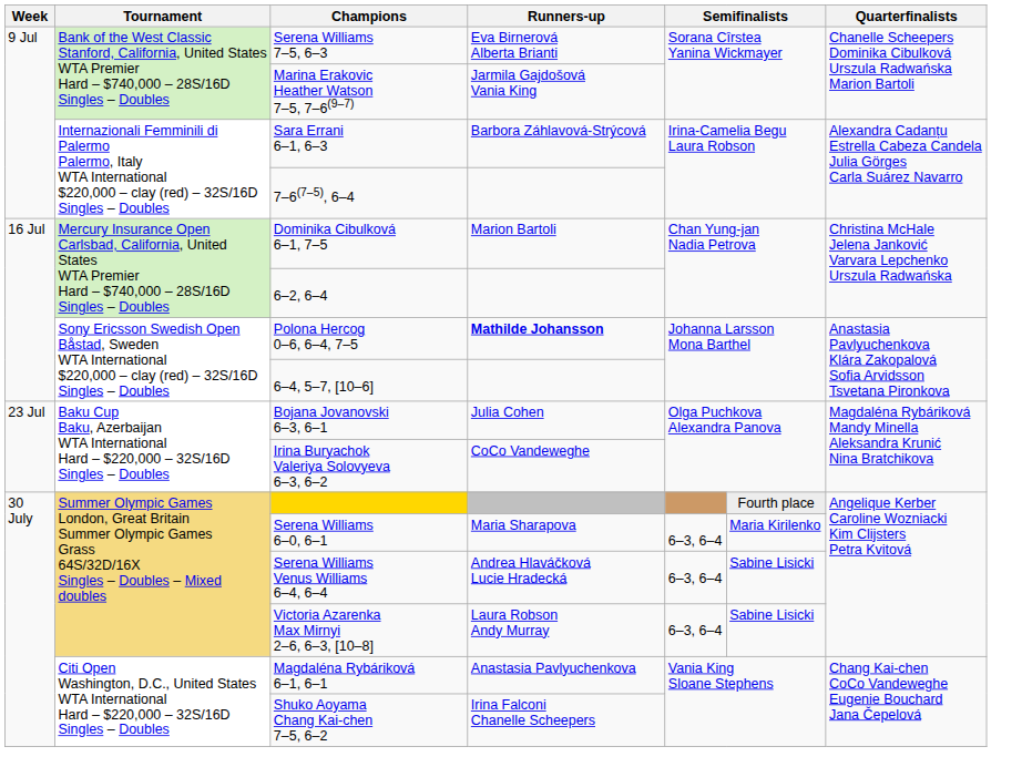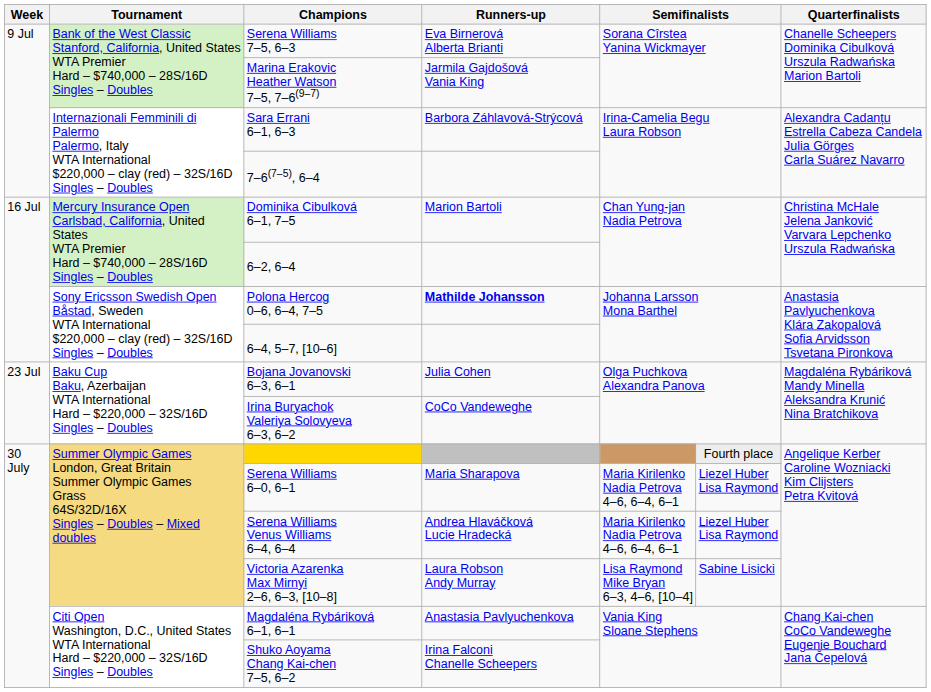 <table class=wikitable style=font-size:95%>
 <tr>
 <th style="width:48px;">Week</th>
 <th width=230>Tournament</th>
 <th width=210>Champions</th>
 <th width=210>Runners-up</th>
 <th width=170 colspan=2>Semifinalists</th>
 <th width=170>Quarterfinalists</th>
 </tr>
 <tr valign=top>
 <td rowspan=4>9 Jul</td>
 <td style="background:#D4F1C5;" rowspan="2"><a href='#'>Bank of the West Classic</a><br><a href='#'>Stanford, California</a>, United States<br>WTA Premier<br>Hard – $740,000 – 28S/16D<br><a href='#'>Singles</a> – <a href='#'>Doubles</a></td>
 <td> <a href='#'>Serena Williams</a> <br> 7–5, 6–3</td>
 <td> <a href='#'>Eva Birnerová</a> <br>  <a href='#'>Alberta Brianti</a></td>
 <td rowspan=2 colspan=2> <a href='#'>Sorana Cîrstea</a> <br>  <a href='#'>Yanina Wickmayer</a></td>
 <td rowspan=2> <a href='#'>Chanelle Scheepers</a> <br>  <a href='#'>Dominika Cibulková</a> <br>  <a href='#'>Urszula Radwańska</a> <br>  <a href='#'>Marion Bartoli</a></td>
 </tr>
 <tr valign=top>
 <td> <a href='#'>Marina Erakovic</a> <br>  <a href='#'>Heather Watson</a> <br> 7–5, 7–6<sup>(9–7)</sup></td>
 <td> <a href='#'>Jarmila Gajdošová</a> <br>  <a href='#'>Vania King</a></td>
 </tr>
 <tr valign=top>
 <td style="background:#fff;" rowspan="2"><a href='#'>Internazionali Femminili di Palermo</a><br><a href='#'>Palermo</a>, Italy<br>WTA International<br>$220,000 – clay (red) – 32S/16D<br><a href='#'>Singles</a> – <a href='#'>Doubles</a></td>
 <td> <a href='#'>Sara Errani</a><br>6–1, 6–3</td>
 <td> <a href='#'>Barbora Záhlavová-Strýcová</a></td>
 <td rowspan=2 colspan=2> <a href='#'>Irina-Camelia Begu</a> <br>  <a href='#'>Laura Robson</a></td>
 <td rowspan=2> <a href='#'>Alexandra Cadanțu</a> <br>  <a href='#'>Estrella Cabeza Candela</a> <br>  <a href='#'>Julia Görges</a> <br>  <a href='#'>Carla Suárez Navarro</a></td>
 </tr>
 <tr valign=top>
 <td><br>7–6<sup>(7–5)</sup>, 6–4</td>
 <td></td>
 </tr>
 <tr valign=top>
 <td rowspan=4>16 Jul</td>
 <td style="background:#D4F1C5;" rowspan="2"><a href='#'>Mercury Insurance Open</a><br><a href='#'>Carlsbad, California</a>, United States<br> WTA Premier<br>Hard – $740,000 – 28S/16D<br><a href='#'>Singles</a> – <a href='#'>Doubles</a></td>
 <td> <a href='#'>Dominika Cibulková</a> <br> 6–1, 7–5</td>
 <td> <a href='#'>Marion Bartoli</a></td>
 <td rowspan=2 colspan=2> <a href='#'>Chan Yung-jan</a>  <br>  <a href='#'>Nadia Petrova</a></td>
 <td rowspan=2> <a href='#'>Christina McHale</a> <br>  <a href='#'>Jelena Janković</a> <br>  <a href='#'>Varvara Lepchenko</a> <br>  <a href='#'>Urszula Radwańska</a></td>
 </tr>
 <tr valign=top>
 <td><br>6–2, 6–4</td>
 <td></td>
 </tr>
 <tr valign=top>
 <td style="background:#fff;" rowspan="2"><a href='#'>Sony Ericsson Swedish Open</a><br><a href='#'>Båstad</a>, Sweden<br>WTA International<br>$220,000 – clay (red) – 32S/16D<br><a href='#'>Singles</a> – <a href='#'>Doubles</a></td>
 <td> <a href='#'>Polona Hercog</a><br>0–6, 6–4, 7–5</td>
 <td><strong> <a href='#'>Mathilde Johansson</a></strong></td>
 <td rowspan=2 colspan=2> <a href='#'>Johanna Larsson</a> <br>  <a href='#'>Mona Barthel</a></td>
 <td rowspan=2> <a href='#'>Anastasia Pavlyuchenkova</a> <br>  <a href='#'>Klára Zakopalová</a> <br>  <a href='#'>Sofia Arvidsson</a> <br>  <a href='#'>Tsvetana Pironkova</a></td>
 </tr>
 <tr valign=top>
 <td><br>6–4, 5–7, [10–6]</td>
 <td></td>
 </tr>
 <tr valign=top>
 <td rowspan=2>23 Jul</td>
 <td style="background:#fff;" rowspan="2"><a href='#'>Baku Cup</a><br><a href='#'>Baku</a>, Azerbaijan<br>WTA International<br>Hard – $220,000 – 32S/16D<br><a href='#'>Singles</a> – <a href='#'>Doubles</a></td>
 <td> <a href='#'>Bojana Jovanovski</a><br>6–3, 6–1</td>
 <td> <a href='#'>Julia Cohen</a></td>
 <td rowspan=2 colspan=2> <a href='#'>Olga Puchkova</a> <br> <a href='#'>Alexandra Panova</a></td>
 <td rowspan=2> <a href='#'>Magdaléna Rybáriková</a> <br>  <a href='#'>Mandy Minella</a> <br>  <a href='#'>Aleksandra Krunić</a> <br>  <a href='#'>Nina Bratchikova</a></td>
 </tr>
 <tr valign=top>
 <td> <a href='#'>Irina Buryachok</a> <br>  <a href='#'>Valeriya Solovyeva</a> <br> 6–3, 6–2</td>
 <td> <a href='#'>CoCo Vandeweghe</a></td>
 </tr>
 <tr valign=top>
 <td rowspan=6>30 July</td>
 <td style="background:#f5da81;" rowspan="4"><a href='#'>Summer Olympic Games</a><br>London, Great Britain<br>Summer Olympic Games<br> Grass<br>64S/32D/16X<br><a href='#'>Singles</a> – <a href='#'>Doubles</a> – <a href='#'>Mixed doubles</a></td>
 <td style="background:gold; text-align:center;"></td>
 <td style="background:silver; text-align:center;"></td>
 <td style="background:#c96; text-align:center;"></td>
 <td style="background:#ededed ; text-align:center;">Fourth place</td>
 <td rowspan=4> <a href='#'>Angelique Kerber</a> <br>   <a href='#'>Caroline Wozniacki</a> <br>  <a href='#'>Kim Clijsters</a> <br>  <a href='#'>Petra Kvitová</a></td>
 </tr>
 <tr valign=top>
 <td> <a href='#'>Serena Williams</a><br>6–0, 6–1</td>
 <td> <a href='#'>Maria Sharapova</a></td>
-<td><br>6–3, 6–4</td>
-<td> <a href='#'>Maria Kirilenko</a></td>
+<td> <a href='#'>Maria Kirilenko</a> <br>  <a href='#'>Nadia Petrova</a><br>4–6, 6–4, 6–1</td>
+<td> <a href='#'>Liezel Huber</a> <br>  <a href='#'>Lisa Raymond</a></td>
 </tr>
 <tr valign=top>
 <td> <a href='#'>Serena Williams</a> <br> <a href='#'>Venus Williams</a><br>6–4, 6–4</td>
 <td> <a href='#'>Andrea Hlaváčková</a> <br>  <a href='#'>Lucie Hradecká</a></td>
-<td><br>6–3, 6–4</td>
-<td> <a href='#'>Sabine Lisicki</a> <br> </td>
+<td> <a href='#'>Maria Kirilenko</a> <br>  <a href='#'>Nadia Petrova</a><br>4–6, 6–4, 6–1</td>
+<td> <a href='#'>Liezel Huber</a> <br>  <a href='#'>Lisa Raymond</a></td>
 </tr>
 <tr valign=top>
 <td> <a href='#'>Victoria Azarenka</a> <br>  <a href='#'>Max Mirnyi</a><br>2–6, 6–3, [10–8]</td>
 <td> <a href='#'>Laura Robson</a> <br>  <a href='#'>Andy Murray</a></td>
-<td><br>6–3, 6–4</td>
+<td> <a href='#'>Lisa Raymond</a> <br>  <a href='#'>Mike Bryan</a><br>6–3, 4–6, [10–4]</td>
 <td> <a href='#'>Sabine Lisicki</a> <br> </td>
 </tr>
 <tr valign=top>
 <td style="background:#fff;" rowspan="2"><a href='#'>Citi Open</a><br>Washington, D.C., United States<br>WTA International<br>Hard – $220,000 – 32S/16D<br><a href='#'>Singles</a> – <a href='#'>Doubles</a></td>
 <td> <a href='#'>Magdaléna Rybáriková</a><br>6–1, 6–1</td>
 <td> <a href='#'>Anastasia Pavlyuchenkova</a></td>
 <td rowspan=2 colspan=2> <a href='#'>Vania King</a> <br>  <a href='#'>Sloane Stephens</a></td>
 <td rowspan=2> <a href='#'>Chang Kai-chen</a> <br>  <a href='#'>CoCo Vandeweghe</a> <br>  <a href='#'>Eugenie Bouchard</a> <br>  <a href='#'>Jana Čepelová</a></td>
 </tr>
 <tr valign=top>
 <td> <a href='#'>Shuko Aoyama</a> <br>  <a href='#'>Chang Kai-chen</a> <br> 7–5, 6–2</td>
 <td> <a href='#'>Irina Falconi</a> <br>  <a href='#'>Chanelle Scheepers</a></td>
 </tr>
 </table>
